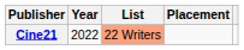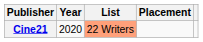 <table class="wikitable plainrowheaders sortable">
 <tr>
 <th scope="col">Publisher</th>
 <th scope="col">Year</th>
 <th scope="col">List</th>
 <th scope="col">Placement</th>
 <th scope="col" class="unsortable"></th>
 </tr>
 <tr>
 <th scope="row" rowspan="2"><a href='#'>Cine21</a></th>
-<td>2022</td>
+<td>2020</td>
 <td style="background: lightsalmon; text-align:left">22 Writers</td>
 <td></td>
 <td></td>
 </tr>
 </table>
